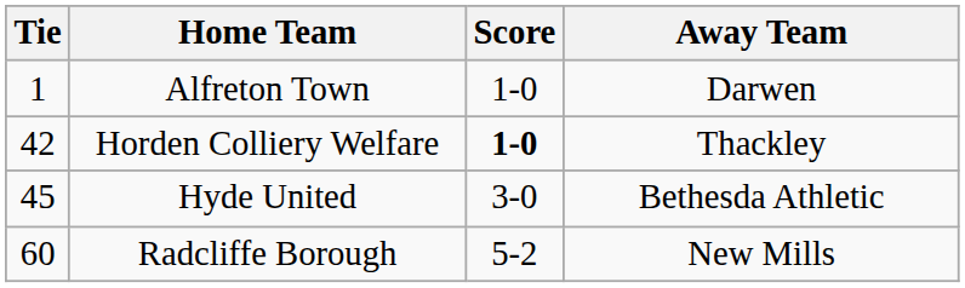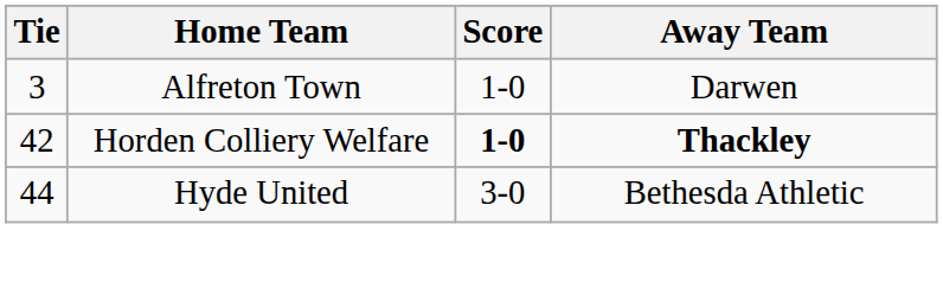 <table class="wikitable" style="text-align:center;">
 <tr>
 <th width=20>Tie</th>
 <th width=175>Home Team</th>
 <th width=20>Score</th>
 <th width=175>Away Team</th>
 </tr>
 <tr>
-<td>1</td>
+<td>3</td>
 <td>Alfreton Town</td>
 <td>1-0</td>
 <td>Darwen</td>
 </tr>
 <tr>
 <td>42</td>
 <td>Horden Colliery Welfare</td>
 <td><strong>1-0</strong></td>
-<td>Thackley</td>
+<td><strong>Thackley</strong></td>
 </tr>
 <tr>
-<td>45</td>
+<td>44</td>
 <td>Hyde United</td>
 <td>3-0</td>
 <td>Bethesda Athletic</td>
 </tr>
-<tr>
-<td>60</td>
-<td>Radcliffe Borough</td>
-<td>5-2</td>
-<td>New Mills</td>
-</tr>
 </table>
